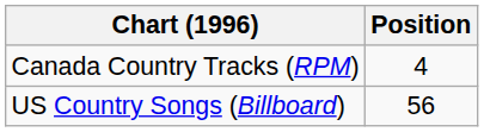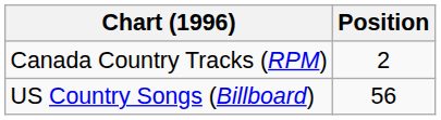 <table class="wikitable sortable">
 <tr>
 <th scope="col">Chart (1996)</th>
 <th scope="col">Position</th>
 </tr>
 <tr>
 <td>Canada Country Tracks (<em><a href='#'>RPM</a></em>)</td>
-<td align="center">4</td>
+<td align="center">2</td>
 </tr>
 <tr>
 <td>US <a href='#'>Country Songs</a> (<em><a href='#'>Billboard</a></em>)</td>
 <td align="center">56</td>
 </tr>
 </table>
